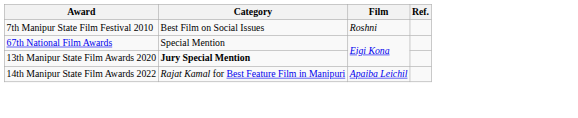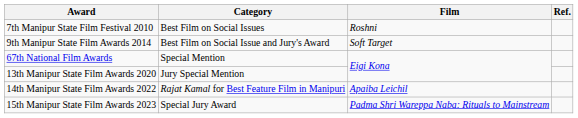 <table class="wikitable sortable">
 <tr>
 <th>Award</th>
 <th>Category</th>
 <th>Film</th>
 <th>Ref.</th>
 </tr>
 <tr>
 <td>7th Manipur State Film Festival 2010</td>
 <td>Best Film on Social Issues</td>
 <td><em>Roshni</em></td>
 <td></td>
 </tr>
 <tr>
+<td>9th Manipur State Film Awards 2014</td>
+<td>Best Film on Social Issue and Jury's Award</td>
+<td><em>Soft Target</em></td>
+<td></td>
+</tr>
+<tr>
 <td><a href='#'>67th National Film Awards</a></td>
 <td>Special Mention</td>
 <td rowspan="2"><em><a href='#'>Eigi Kona</a></em></td>
 <td></td>
 </tr>
 <tr>
 <td>13th Manipur State Film Awards 2020</td>
-<td><strong>Jury Special Mention</strong></td>
+<td>Jury Special Mention</td>
 <td></td>
 </tr>
 <tr>
 <td>14th Manipur State Film Awards 2022</td>
 <td><em>Rajat Kamal</em> for <a href='#'>Best Feature Film in Manipuri</a></td>
 <td><em><a href='#'>Apaiba Leichil</a></em></td>
 <td></td>
 </tr>
+<tr>
+<td>15th Manipur State Film Awards 2023</td>
+<td>Special Jury Award</td>
+<td><em><a href='#'>Padma Shri Wareppa Naba: Rituals to Mainstream</a></em></td>
+<td></td>
+</tr>
 </table>
